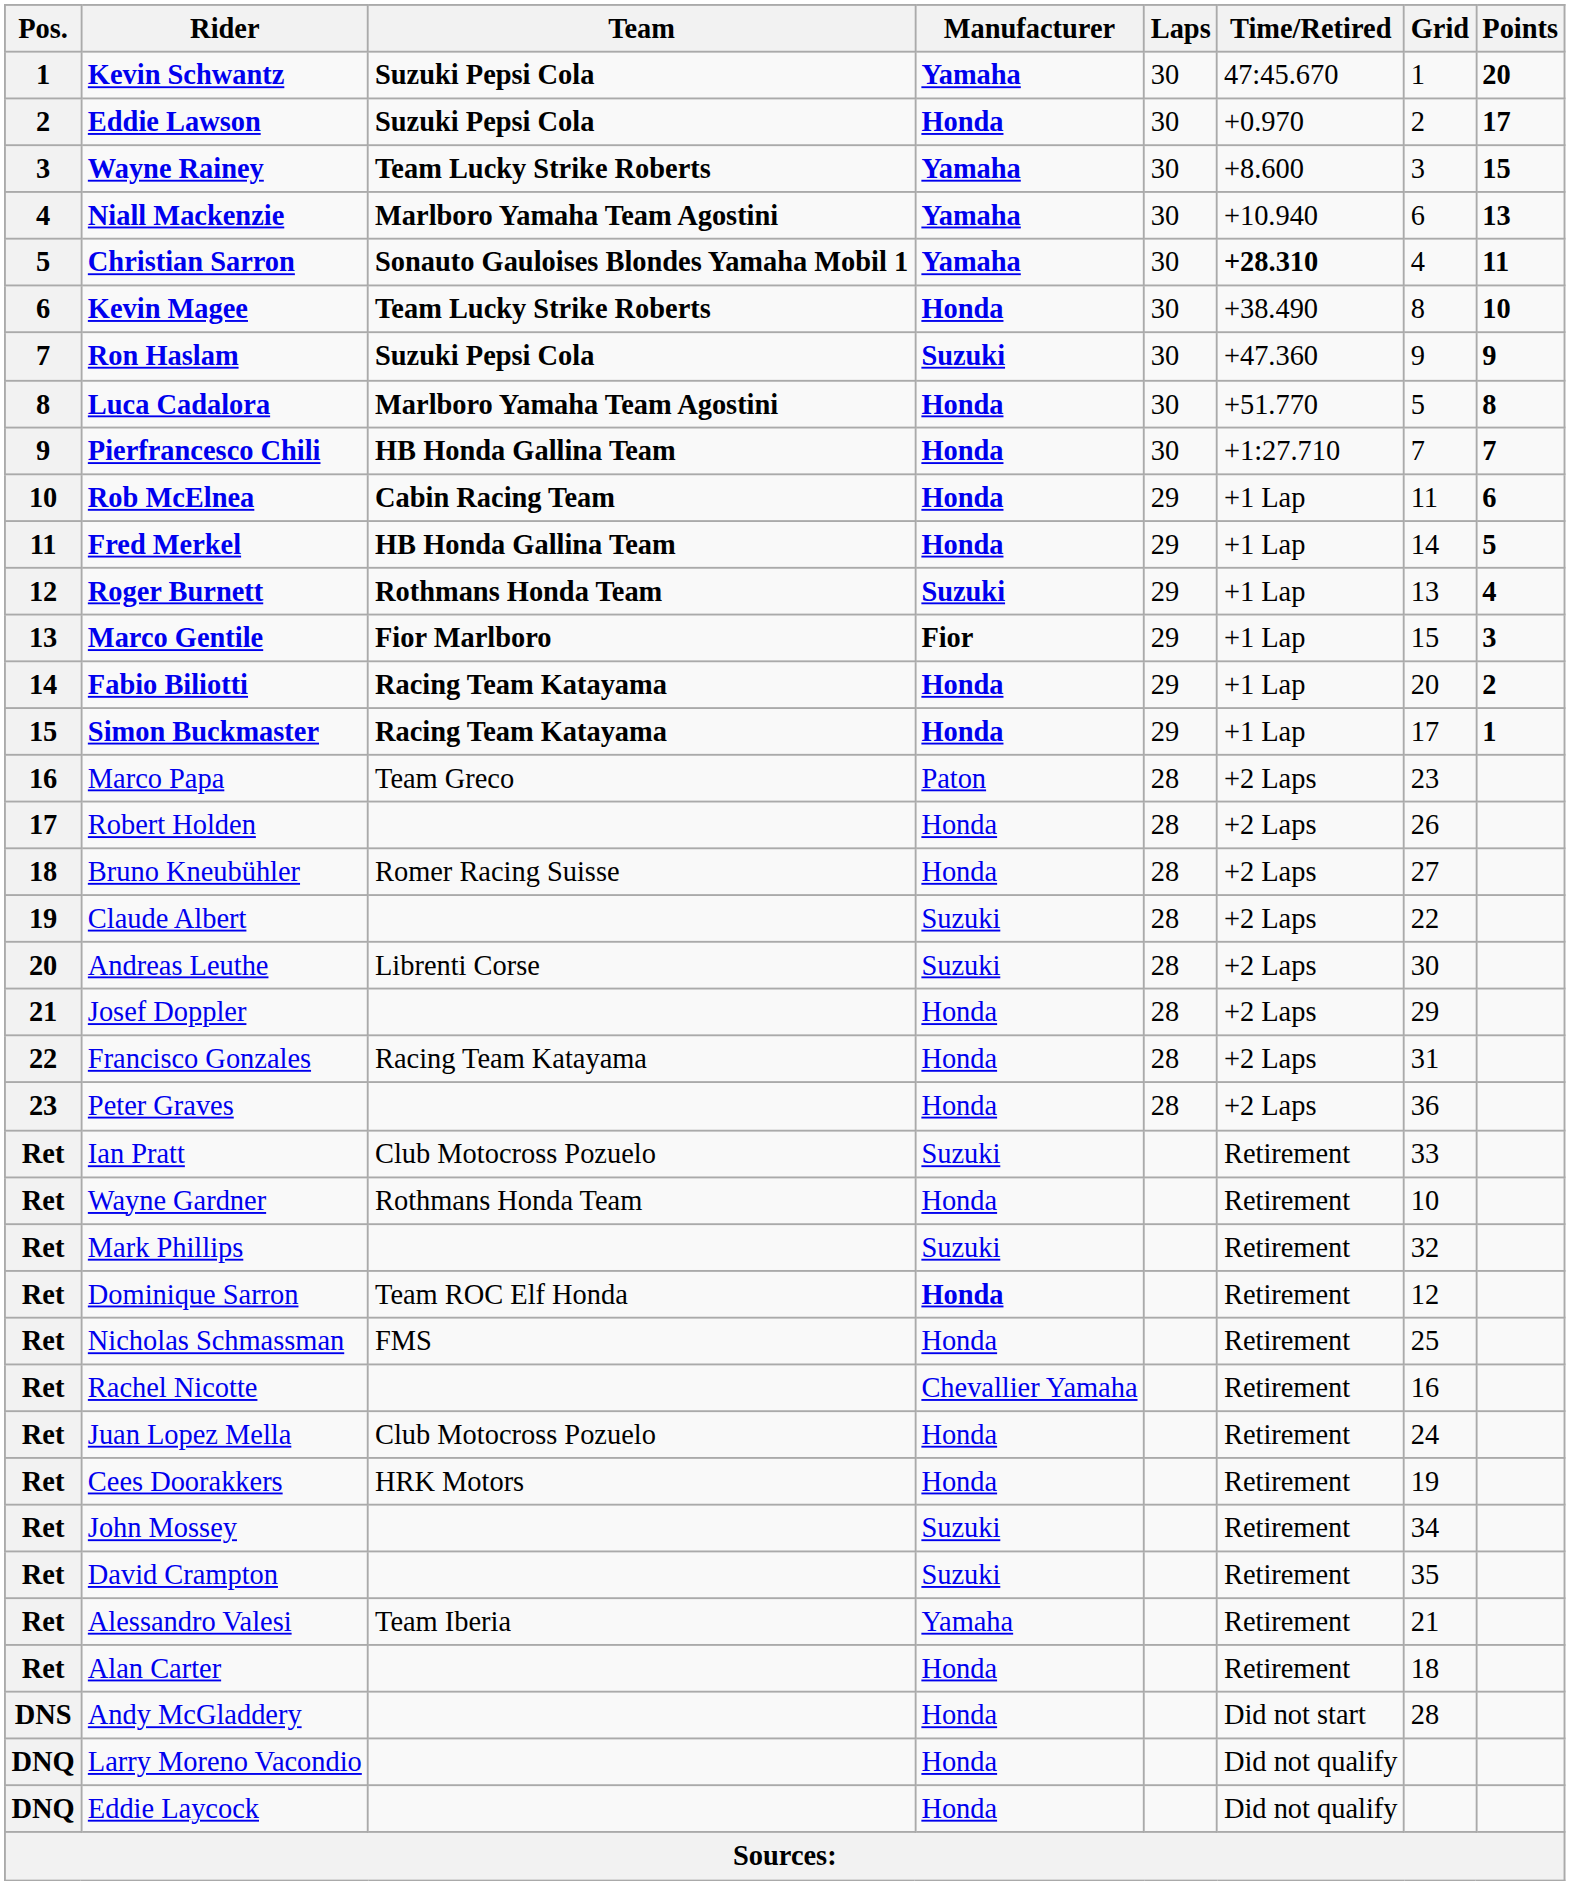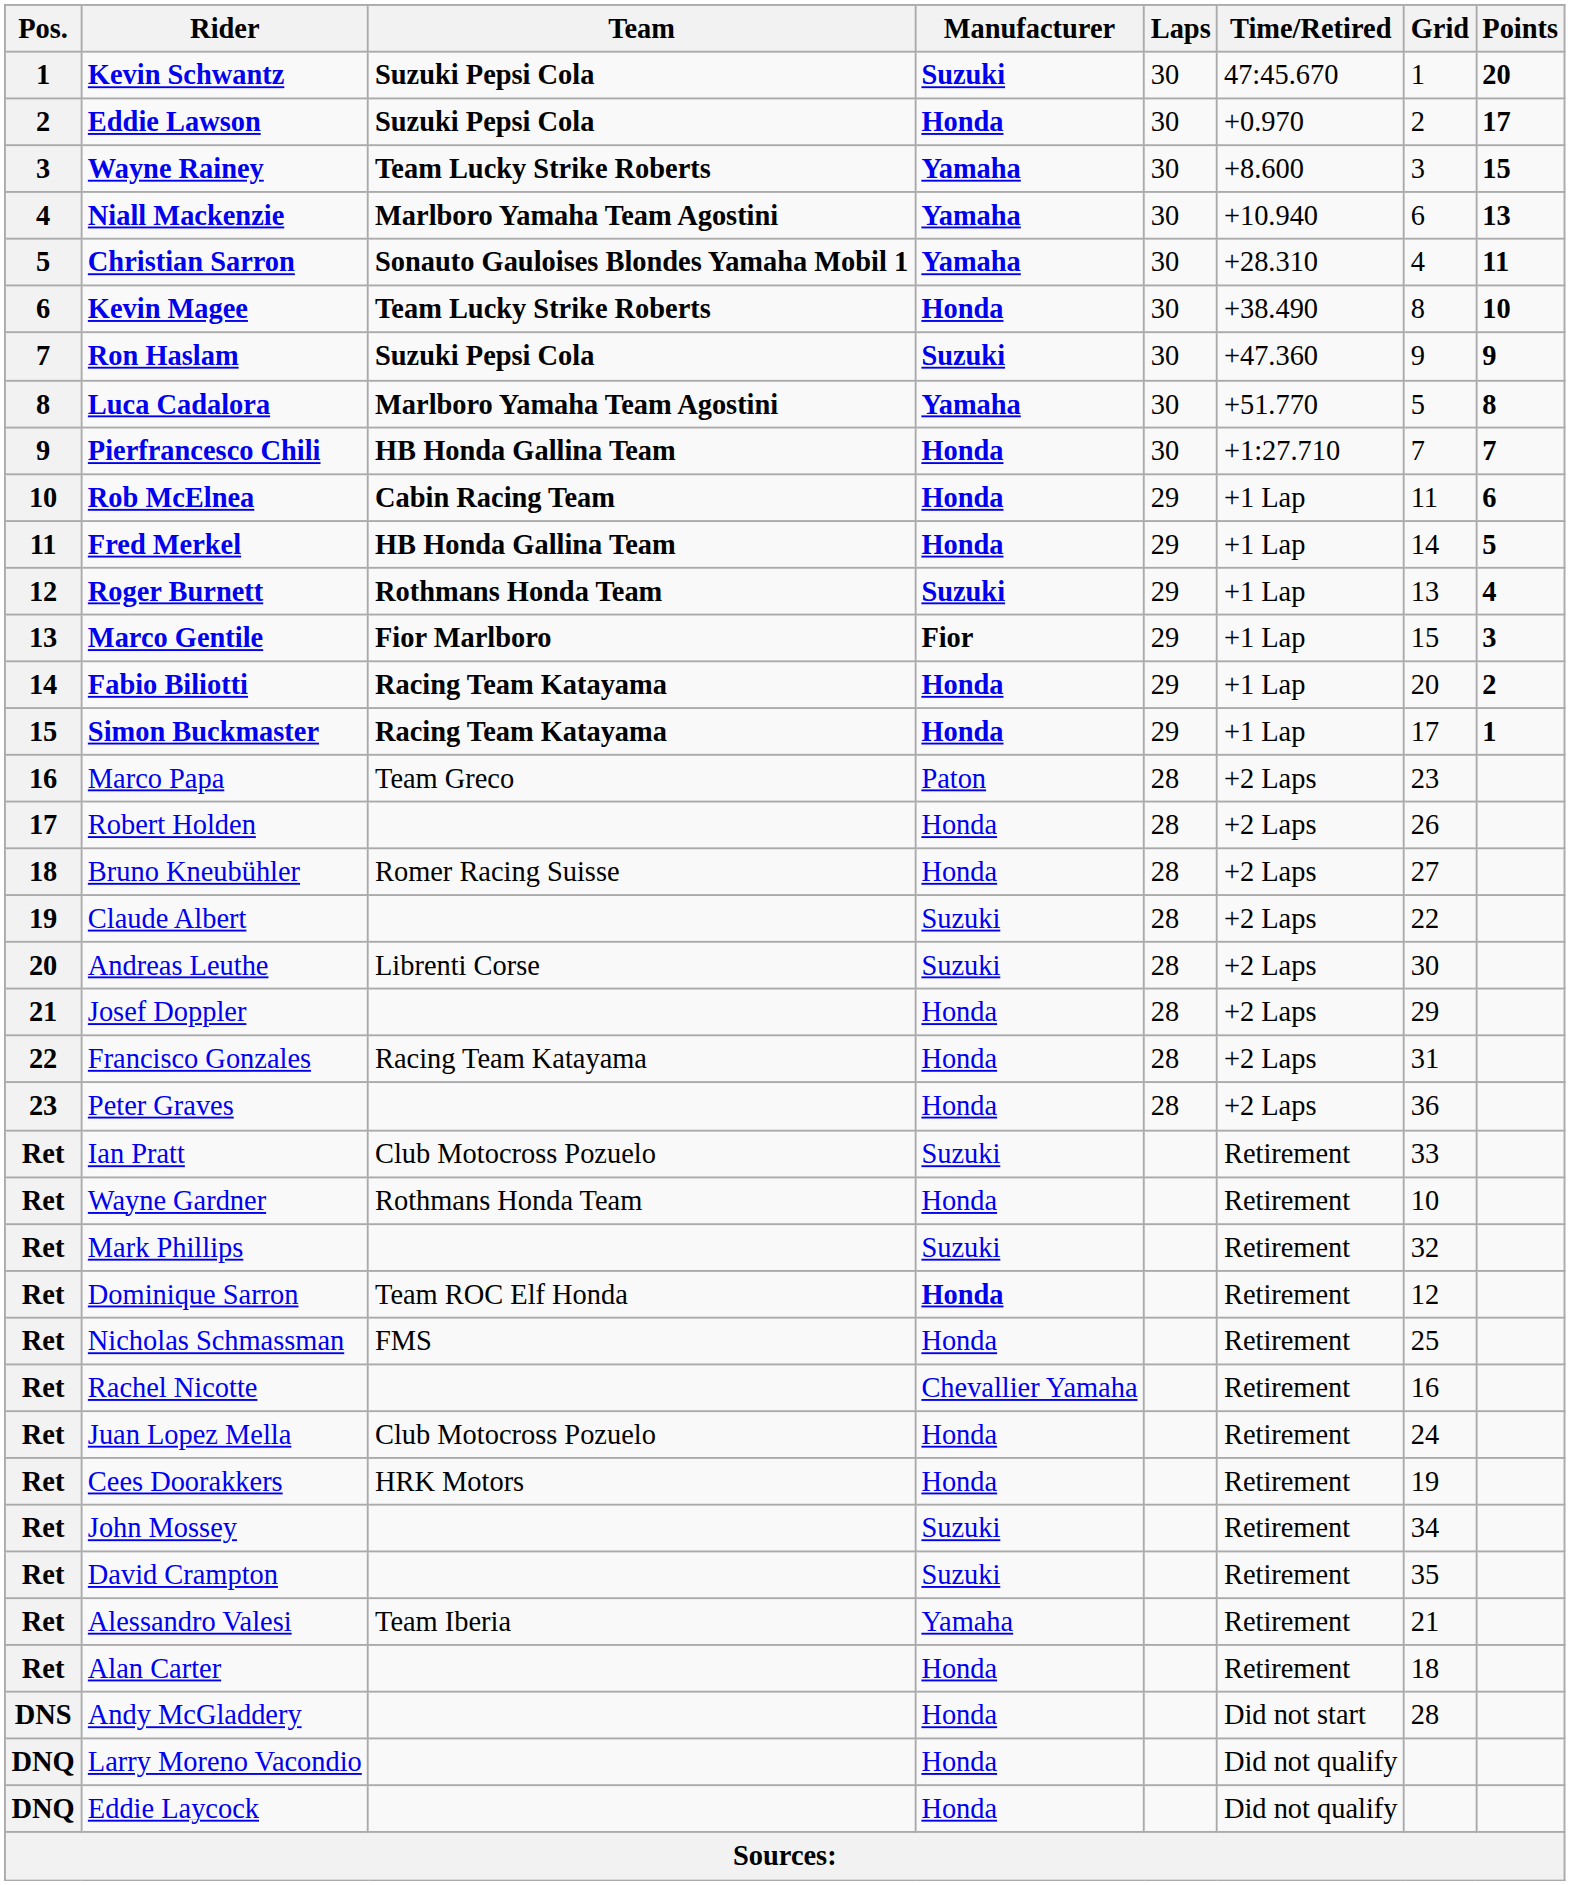 <table class="wikitable" style="font-size: 95%;">
 <tr>
 <th>Pos.</th>
 <th>Rider</th>
 <th>Team</th>
 <th>Manufacturer</th>
 <th>Laps</th>
 <th>Time/Retired</th>
 <th>Grid</th>
 <th>Points</th>
 </tr>
 <tr>
 <th>1</th>
 <td> <strong><a href='#'>Kevin Schwantz</a></strong></td>
 <td><strong>Suzuki Pepsi Cola</strong></td>
-<td><strong><a href='#'>Yamaha</a></strong></td>
+<td><strong><a href='#'>Suzuki</a></strong></td>
 <td>30</td>
 <td>47:45.670</td>
 <td>1</td>
 <td><strong>20</strong></td>
 </tr>
 <tr>
 <th>2</th>
 <td> <strong><a href='#'>Eddie Lawson</a></strong></td>
 <td><strong>Suzuki Pepsi Cola</strong></td>
 <td><strong><a href='#'>Honda</a></strong></td>
 <td>30</td>
 <td>+0.970</td>
 <td>2</td>
 <td><strong>17</strong></td>
 </tr>
 <tr>
 <th>3</th>
 <td> <strong><a href='#'>Wayne Rainey</a></strong></td>
 <td><strong>Team Lucky Strike Roberts</strong></td>
 <td><strong><a href='#'>Yamaha</a></strong></td>
 <td>30</td>
 <td>+8.600</td>
 <td>3</td>
 <td><strong>15</strong></td>
 </tr>
 <tr>
 <th>4</th>
 <td> <strong><a href='#'>Niall Mackenzie</a></strong></td>
 <td><strong>Marlboro Yamaha Team Agostini</strong></td>
 <td><strong><a href='#'>Yamaha</a></strong></td>
 <td>30</td>
 <td>+10.940</td>
 <td>6</td>
 <td><strong>13</strong></td>
 </tr>
 <tr>
 <th>5</th>
 <td> <strong><a href='#'>Christian Sarron</a></strong></td>
 <td><strong>Sonauto Gauloises Blondes Yamaha Mobil 1</strong></td>
 <td><strong><a href='#'>Yamaha</a></strong></td>
 <td>30</td>
-<td><strong>+28.310</strong></td>
+<td>+28.310</td>
 <td>4</td>
 <td><strong>11</strong></td>
 </tr>
 <tr>
 <th>6</th>
 <td> <strong><a href='#'>Kevin Magee</a></strong></td>
 <td><strong>Team Lucky Strike Roberts</strong></td>
 <td><strong><a href='#'>Honda</a></strong></td>
 <td>30</td>
 <td>+38.490</td>
 <td>8</td>
 <td><strong>10</strong></td>
 </tr>
 <tr>
 <th>7</th>
 <td> <strong><a href='#'>Ron Haslam</a></strong></td>
 <td><strong>Suzuki Pepsi Cola</strong></td>
 <td><strong><a href='#'>Suzuki</a></strong></td>
 <td>30</td>
 <td>+47.360</td>
 <td>9</td>
 <td><strong>9</strong></td>
 </tr>
 <tr>
 <th>8</th>
 <td> <strong><a href='#'>Luca Cadalora</a></strong></td>
 <td><strong>Marlboro Yamaha Team Agostini</strong></td>
-<td><strong><a href='#'>Honda</a></strong></td>
+<td><strong><a href='#'>Yamaha</a></strong></td>
 <td>30</td>
 <td>+51.770</td>
 <td>5</td>
 <td><strong>8</strong></td>
 </tr>
 <tr>
 <th>9</th>
 <td> <strong><a href='#'>Pierfrancesco Chili</a></strong></td>
 <td><strong>HB Honda Gallina Team</strong></td>
 <td><strong><a href='#'>Honda</a></strong></td>
 <td>30</td>
 <td>+1:27.710</td>
 <td>7</td>
 <td><strong>7</strong></td>
 </tr>
 <tr>
 <th>10</th>
 <td> <strong><a href='#'>Rob McElnea</a></strong></td>
 <td><strong>Cabin Racing Team</strong></td>
 <td><strong><a href='#'>Honda</a></strong></td>
 <td>29</td>
 <td>+1 Lap</td>
 <td>11</td>
 <td><strong>6</strong></td>
 </tr>
 <tr>
 <th>11</th>
 <td> <strong><a href='#'>Fred Merkel</a></strong></td>
 <td><strong>HB Honda Gallina Team</strong></td>
 <td><strong><a href='#'>Honda</a></strong></td>
 <td>29</td>
 <td>+1 Lap</td>
 <td>14</td>
 <td><strong>5</strong></td>
 </tr>
 <tr>
 <th>12</th>
 <td> <strong><a href='#'>Roger Burnett</a></strong></td>
 <td><strong>Rothmans Honda Team</strong></td>
 <td><strong><a href='#'>Suzuki</a></strong></td>
 <td>29</td>
 <td>+1 Lap</td>
 <td>13</td>
 <td><strong>4</strong></td>
 </tr>
 <tr>
 <th>13</th>
 <td> <strong><a href='#'>Marco Gentile</a></strong></td>
 <td><strong>Fior Marlboro</strong></td>
 <td><strong>Fior</strong></td>
 <td>29</td>
 <td>+1 Lap</td>
 <td>15</td>
 <td><strong>3</strong></td>
 </tr>
 <tr>
 <th>14</th>
 <td> <strong><a href='#'>Fabio Biliotti</a></strong></td>
 <td><strong>Racing Team Katayama</strong></td>
 <td><strong><a href='#'>Honda</a></strong></td>
 <td>29</td>
 <td>+1 Lap</td>
 <td>20</td>
 <td><strong>2</strong></td>
 </tr>
 <tr>
 <th>15</th>
 <td> <strong><a href='#'>Simon Buckmaster</a></strong></td>
 <td><strong>Racing Team Katayama</strong></td>
 <td><strong><a href='#'>Honda</a></strong></td>
 <td>29</td>
 <td>+1 Lap</td>
 <td>17</td>
 <td><strong>1</strong></td>
 </tr>
 <tr>
 <th>16</th>
 <td> <a href='#'>Marco Papa</a></td>
 <td>Team Greco</td>
 <td><a href='#'>Paton</a></td>
 <td>28</td>
 <td>+2 Laps</td>
 <td>23</td>
 <td></td>
 </tr>
 <tr>
 <th>17</th>
 <td> <a href='#'>Robert Holden</a></td>
 <td></td>
 <td><a href='#'>Honda</a></td>
 <td>28</td>
 <td>+2 Laps</td>
 <td>26</td>
 <td></td>
 </tr>
 <tr>
 <th>18</th>
 <td> <a href='#'>Bruno Kneubühler</a></td>
 <td>Romer Racing Suisse</td>
 <td><a href='#'>Honda</a></td>
 <td>28</td>
 <td>+2 Laps</td>
 <td>27</td>
 <td></td>
 </tr>
 <tr>
 <th>19</th>
 <td> <a href='#'>Claude Albert</a></td>
 <td></td>
 <td><a href='#'>Suzuki</a></td>
 <td>28</td>
 <td>+2 Laps</td>
 <td>22</td>
 <td></td>
 </tr>
 <tr>
 <th>20</th>
 <td> <a href='#'>Andreas Leuthe</a></td>
 <td>Librenti Corse</td>
 <td><a href='#'>Suzuki</a></td>
 <td>28</td>
 <td>+2 Laps</td>
 <td>30</td>
 <td></td>
 </tr>
 <tr>
 <th>21</th>
 <td> <a href='#'>Josef Doppler</a></td>
 <td></td>
 <td><a href='#'>Honda</a></td>
 <td>28</td>
 <td>+2 Laps</td>
 <td>29</td>
 <td></td>
 </tr>
 <tr>
 <th>22</th>
 <td> <a href='#'>Francisco Gonzales</a></td>
 <td>Racing Team Katayama</td>
 <td><a href='#'>Honda</a></td>
 <td>28</td>
 <td>+2 Laps</td>
 <td>31</td>
 <td></td>
 </tr>
 <tr>
 <th>23</th>
 <td> <a href='#'>Peter Graves</a></td>
 <td></td>
 <td><a href='#'>Honda</a></td>
 <td>28</td>
 <td>+2 Laps</td>
 <td>36</td>
 <td></td>
 </tr>
 <tr>
 <th>Ret</th>
 <td> <a href='#'>Ian Pratt</a></td>
 <td>Club Motocross Pozuelo</td>
 <td><a href='#'>Suzuki</a></td>
 <td></td>
 <td>Retirement</td>
 <td>33</td>
 <td></td>
 </tr>
 <tr>
 <th>Ret</th>
 <td> <a href='#'>Wayne Gardner</a></td>
 <td>Rothmans Honda Team</td>
 <td><a href='#'>Honda</a></td>
 <td></td>
 <td>Retirement</td>
 <td>10</td>
 <td></td>
 </tr>
 <tr>
 <th>Ret</th>
 <td> <a href='#'>Mark Phillips</a></td>
 <td></td>
 <td><a href='#'>Suzuki</a></td>
 <td></td>
 <td>Retirement</td>
 <td>32</td>
 <td></td>
 </tr>
 <tr>
 <th>Ret</th>
 <td> <a href='#'>Dominique Sarron</a></td>
 <td>Team ROC Elf Honda</td>
 <td><strong><a href='#'>Honda</a></strong></td>
 <td></td>
 <td>Retirement</td>
 <td>12</td>
 <td></td>
 </tr>
 <tr>
 <th>Ret</th>
 <td> <a href='#'>Nicholas Schmassman</a></td>
 <td>FMS</td>
 <td><a href='#'>Honda</a></td>
 <td></td>
 <td>Retirement</td>
 <td>25</td>
 <td></td>
 </tr>
 <tr>
 <th>Ret</th>
 <td> <a href='#'>Rachel Nicotte</a></td>
 <td></td>
 <td><a href='#'>Chevallier Yamaha</a></td>
 <td></td>
 <td>Retirement</td>
 <td>16</td>
 <td></td>
 </tr>
 <tr>
 <th>Ret</th>
 <td> <a href='#'>Juan Lopez Mella</a></td>
 <td>Club Motocross Pozuelo</td>
 <td><a href='#'>Honda</a></td>
 <td></td>
 <td>Retirement</td>
 <td>24</td>
 <td></td>
 </tr>
 <tr>
 <th>Ret</th>
 <td> <a href='#'>Cees Doorakkers</a></td>
 <td>HRK Motors</td>
 <td><a href='#'>Honda</a></td>
 <td></td>
 <td>Retirement</td>
 <td>19</td>
 <td></td>
 </tr>
 <tr>
 <th>Ret</th>
 <td> <a href='#'>John Mossey</a></td>
 <td></td>
 <td><a href='#'>Suzuki</a></td>
 <td></td>
 <td>Retirement</td>
 <td>34</td>
 <td></td>
 </tr>
 <tr>
 <th>Ret</th>
 <td> <a href='#'>David Crampton</a></td>
 <td></td>
 <td><a href='#'>Suzuki</a></td>
 <td></td>
 <td>Retirement</td>
 <td>35</td>
 <td></td>
 </tr>
 <tr>
 <th>Ret</th>
 <td> <a href='#'>Alessandro Valesi</a></td>
 <td>Team Iberia</td>
 <td><a href='#'>Yamaha</a></td>
 <td></td>
 <td>Retirement</td>
 <td>21</td>
 <td></td>
 </tr>
 <tr>
 <th>Ret</th>
 <td> <a href='#'>Alan Carter</a></td>
 <td></td>
 <td><a href='#'>Honda</a></td>
 <td></td>
 <td>Retirement</td>
 <td>18</td>
 <td></td>
 </tr>
 <tr>
 <th>DNS</th>
 <td> <a href='#'>Andy McGladdery</a></td>
 <td></td>
 <td><a href='#'>Honda</a></td>
 <td></td>
 <td>Did not start</td>
 <td>28</td>
 <td></td>
 </tr>
 <tr>
 <th>DNQ</th>
 <td> <a href='#'>Larry Moreno Vacondio</a></td>
 <td></td>
 <td><a href='#'>Honda</a></td>
 <td></td>
 <td>Did not qualify</td>
 <td></td>
 <td></td>
 </tr>
 <tr>
 <th>DNQ</th>
 <td> <a href='#'>Eddie Laycock</a></td>
 <td></td>
 <td><a href='#'>Honda</a></td>
 <td></td>
 <td>Did not qualify</td>
 <td></td>
 <td></td>
 </tr>
 <tr>
 <th colspan="10">Sources:</th>
 </tr>
 </table>
